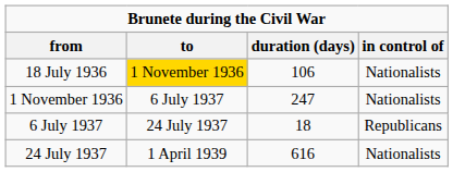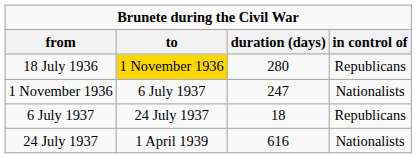 <table class=wikitable style="text-align:center; font-size:13px; float:left; margin:5px">
 <tr style="font-size: small;">
 <td colspan="12" style="text-align:center;"><strong>Brunete during the Civil War</strong></td>
 </tr>
 <tr>
 <th>from</th>
 <th>to</th>
 <th>duration (days)</th>
 <th>in control of</th>
 </tr>
 <tr>
 <td>18 July 1936</td>
 <td style="background: gold;">1 November 1936</td>
-<td>106</td>
-<td>Nationalists</td>
+<td>280</td>
+<td>Republicans</td>
 </tr>
 <tr>
 <td>1 November 1936</td>
 <td>6 July 1937</td>
 <td>247</td>
 <td>Nationalists</td>
 </tr>
 <tr>
 <td>6 July 1937</td>
 <td>24 July 1937</td>
 <td>18</td>
 <td>Republicans</td>
 </tr>
 <tr>
 <td>24 July 1937</td>
 <td>1 April 1939</td>
 <td>616</td>
 <td>Nationalists</td>
 </tr>
 </table>
